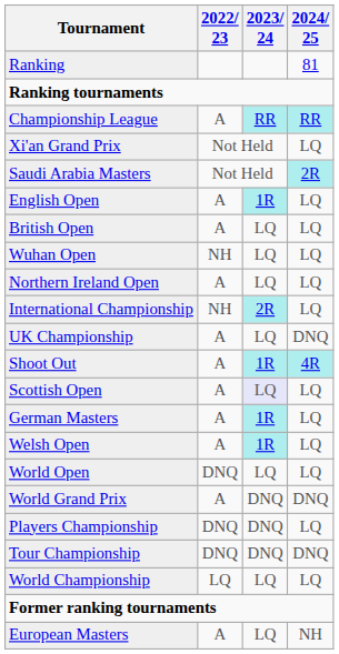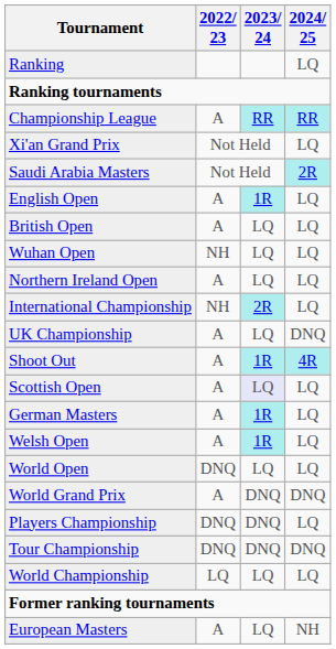 <table class="wikitable" style="font-size:85%;">
 <tr>
 <th>Tournament</th>
 <th><a href='#'>2022/<br>23</a></th>
 <th><a href='#'>2023/<br>24</a></th>
 <th><a href='#'>2024/<br>25</a></th>
 </tr>
 <tr>
 <td style="background:#EFEFEF;"><a href='#'>Ranking</a></td>
 <td align="center"></td>
 <td align="center"></td>
-<td align="center"><a href='#'>81</a></td>
+<td align="center" style="color:#555555;">LQ</td>
 </tr>
 <tr>
 <td colspan="10"><strong>Ranking tournaments</strong></td>
 </tr>
 <tr>
 <td style="background:#EFEFEF;"><a href='#'>Championship League</a></td>
 <td align="center" style="color:#555555;">A</td>
 <td align="center" style="background:#afeeee;"><a href='#'>RR</a></td>
 <td align="center" style="background:#afeeee;"><a href='#'>RR</a></td>
 </tr>
 <tr>
 <td style="background:#EFEFEF;"><a href='#'>Xi'an Grand Prix</a></td>
 <td align="center" colspan="2" style="color:#555555;">Not Held</td>
 <td align="center" style="color:#555555;">LQ</td>
 </tr>
 <tr>
 <td style="background:#EFEFEF;"><a href='#'>Saudi Arabia Masters</a></td>
 <td align="center" colspan="2" style="color:#555555;">Not Held</td>
 <td align="center" style="background:#afeeee;"><a href='#'>2R</a></td>
 </tr>
 <tr>
 <td style="background:#EFEFEF;"><a href='#'>English Open</a></td>
 <td align="center" style="color:#555555;">A</td>
 <td align="center" style="background:#afeeee;"><a href='#'>1R</a></td>
 <td align="center" style="color:#555555;">LQ</td>
 </tr>
 <tr>
 <td style="background:#EFEFEF;"><a href='#'>British Open</a></td>
 <td align="center" style="color:#555555;">A</td>
 <td align="center" style="color:#555555;">LQ</td>
 <td align="center" style="color:#555555;">LQ</td>
 </tr>
 <tr>
 <td style="background:#EFEFEF;"><a href='#'>Wuhan Open</a></td>
 <td align="center" style="color:#555555;">NH</td>
 <td align="center" style="color:#555555;">LQ</td>
 <td align="center" style="color:#555555;">LQ</td>
 </tr>
 <tr>
 <td style="background:#EFEFEF;"><a href='#'>Northern Ireland Open</a></td>
 <td align="center" style="color:#555555;">A</td>
 <td align="center" style="color:#555555;">LQ</td>
 <td align="center" style="color:#555555;">LQ</td>
 </tr>
 <tr>
 <td style="background:#EFEFEF;"><a href='#'>International Championship</a></td>
 <td align="center" style="color:#555555;">NH</td>
 <td align="center" style="background:#afeeee;"><a href='#'>2R</a></td>
 <td align="center" style="color:#555555;">LQ</td>
 </tr>
 <tr>
 <td style="background:#EFEFEF;"><a href='#'>UK Championship</a></td>
 <td align="center" style="color:#555555;">A</td>
 <td align="center" style="color:#555555;">LQ</td>
 <td align="center" style="color:#555555;">DNQ</td>
 </tr>
 <tr>
 <td style="background:#EFEFEF;"><a href='#'>Shoot Out</a></td>
 <td align="center" style="color:#555555;">A</td>
 <td align="center" style="background:#afeeee;"><a href='#'>1R</a></td>
 <td align="center" style="background:#afeeee;"><a href='#'>4R</a></td>
 </tr>
 <tr>
 <td style="background:#EFEFEF;"><a href='#'>Scottish Open</a></td>
 <td align="center" style="color:#555555;">A</td>
 <td align="center" style="background: lavender; color:#555555;">LQ</td>
 <td align="center" style="color:#555555;">LQ</td>
 </tr>
 <tr>
 <td style="background:#EFEFEF;"><a href='#'>German Masters</a></td>
 <td align="center" style="color:#555555;">A</td>
 <td align="center" style="background:#afeeee;"><a href='#'>1R</a></td>
 <td align="center" style="color:#555555;">LQ</td>
 </tr>
 <tr>
 <td style="background:#EFEFEF;"><a href='#'>Welsh Open</a></td>
 <td align="center" style="color:#555555;">A</td>
 <td align="center" style="background:#afeeee;"><a href='#'>1R</a></td>
 <td align="center" style="color:#555555;">LQ</td>
 </tr>
 <tr>
 <td style="background:#EFEFEF;"><a href='#'>World Open</a></td>
 <td align="center" style="color:#555555;">DNQ</td>
 <td align="center" style="color:#555555;">LQ</td>
 <td align="center" style="color:#555555;">LQ</td>
 </tr>
 <tr>
 <td style="background:#EFEFEF;"><a href='#'>World Grand Prix</a></td>
 <td align="center" style="color:#555555;">A</td>
 <td align="center" style="color:#555555;">DNQ</td>
 <td align="center" style="color:#555555;">DNQ</td>
 </tr>
 <tr>
 <td style="background:#EFEFEF;"><a href='#'>Players Championship</a></td>
 <td align="center" style="color:#555555;">DNQ</td>
 <td align="center" style="color:#555555;">DNQ</td>
 <td align="center" style="color:#555555;">LQ</td>
 </tr>
 <tr>
 <td style="background:#EFEFEF;"><a href='#'>Tour Championship</a></td>
 <td align="center" style="color:#555555;">DNQ</td>
 <td align="center" style="color:#555555;">DNQ</td>
 <td align="center" style="color:#555555;">DNQ</td>
 </tr>
 <tr>
 <td style="background:#EFEFEF;"><a href='#'>World Championship</a></td>
 <td align="center" style="color:#555555;">LQ</td>
 <td align="center" style="color:#555555;">LQ</td>
 <td align="center" style="color:#555555;">LQ</td>
 </tr>
 <tr>
 <td colspan="10"><strong>Former ranking tournaments</strong></td>
 </tr>
 <tr>
 <td style="background:#EFEFEF;"><a href='#'>European Masters</a></td>
 <td align="center" style="color:#555555;">A</td>
 <td align="center" style="color:#555555;">LQ</td>
 <td align="center" style="color:#555555;">NH</td>
 </tr>
 </table>
